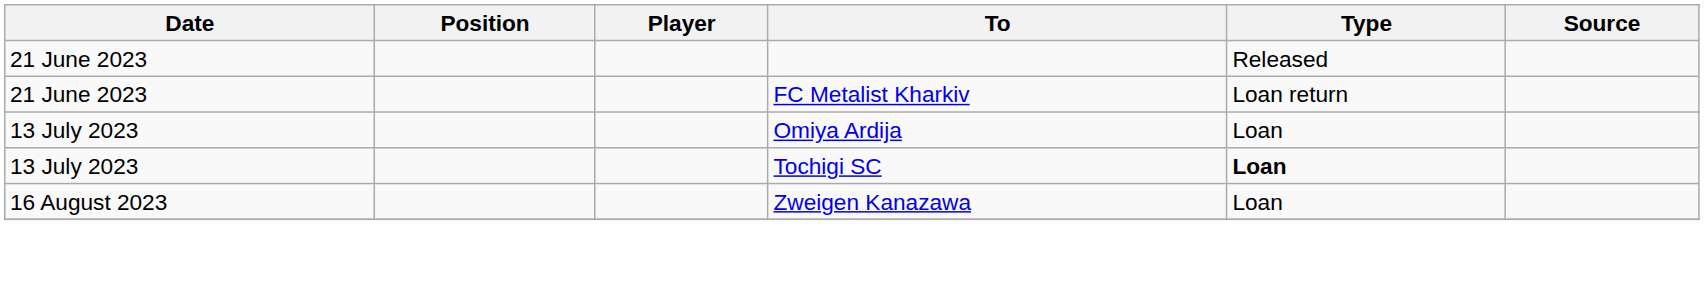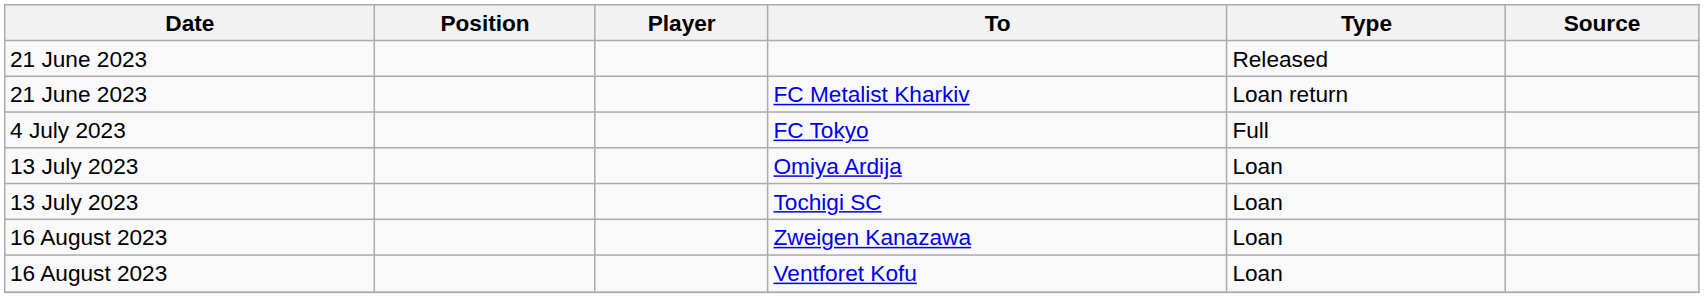 <table class="wikitable sortable" style="width:90%; text-align:center; font-size:95%; text-align:left;">
 <tr>
 <th>Date</th>
 <th>Position</th>
 <th>Player</th>
 <th>To</th>
 <th>Type</th>
 <th>Source</th>
 </tr>
 <tr>
 <td>21 June 2023</td>
 <td></td>
 <td></td>
 <td></td>
 <td>Released</td>
 <td></td>
 </tr>
 <tr>
 <td>21 June 2023</td>
 <td></td>
 <td></td>
 <td> <a href='#'>FC Metalist Kharkiv</a></td>
 <td>Loan return</td>
 <td></td>
 </tr>
 <tr>
+<td>4 July 2023</td>
+<td></td>
+<td></td>
+<td> <a href='#'>FC Tokyo</a></td>
+<td>Full</td>
+<td></td>
+</tr>
+<tr>
 <td>13 July 2023</td>
 <td></td>
 <td></td>
 <td> <a href='#'>Omiya Ardija</a></td>
 <td>Loan</td>
 <td></td>
 </tr>
 <tr>
 <td>13 July 2023</td>
 <td></td>
 <td></td>
 <td> <a href='#'>Tochigi SC</a></td>
-<td><strong>Loan</strong></td>
+<td>Loan</td>
 <td></td>
 </tr>
 <tr>
 <td>16 August 2023</td>
 <td></td>
 <td></td>
 <td> <a href='#'>Zweigen Kanazawa</a></td>
 <td>Loan</td>
 <td></td>
 </tr>
 <tr>
+<td>16 August 2023</td>
+<td></td>
+<td></td>
+<td> <a href='#'>Ventforet Kofu</a></td>
+<td>Loan</td>
+<td></td>
+</tr>
+<tr>
 </tr>
 </table>
